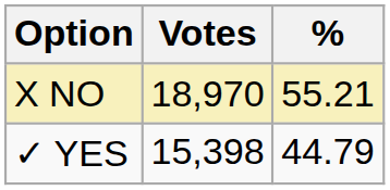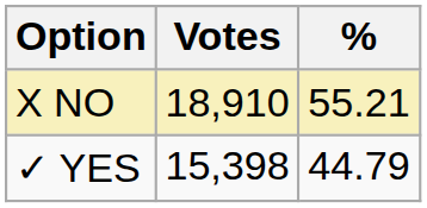 <table class="wikitable">
 <tr>
 <th>Option</th>
 <th>Votes</th>
 <th>%</th>
 </tr>
 <tr>
 <td style=background:#f8f1bd>X NO</td>
-<td style=background:#f8f1bd>18,970</td>
+<td style=background:#f8f1bd>18,910</td>
 <td style=background:#f8f1bd>55.21</td>
 </tr>
 <tr>
 <td>✓ YES</td>
 <td>15,398</td>
 <td>44.79</td>
 </tr>
 </table>
